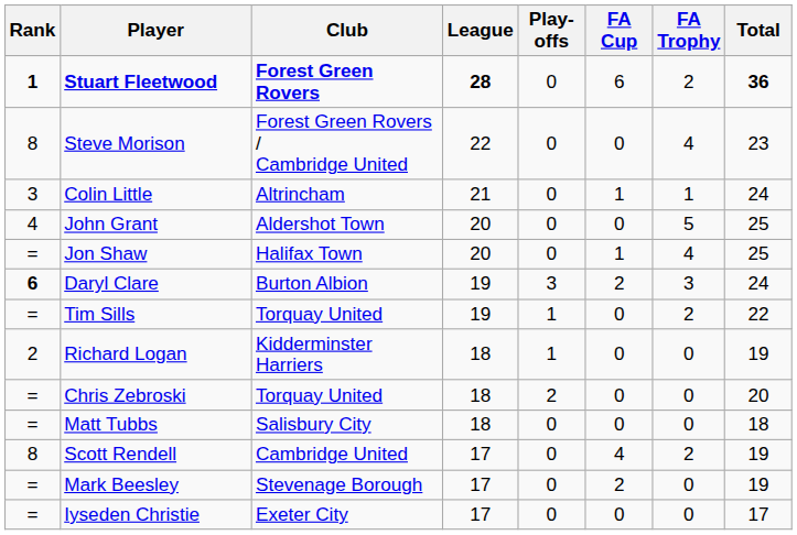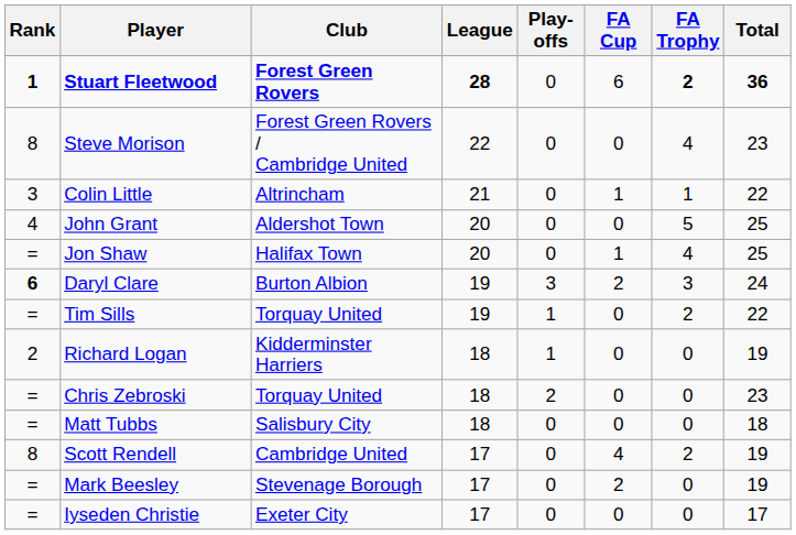 <table class="wikitable" style="text-align: center;">
 <tr>
 <th width=20>Rank</th>
 <th width=155>Player</th>
 <th width=155>Club</th>
 <th width=50>League</th>
 <th width=50>Play-offs</th>
 <th width=50><a href='#'>FA Cup</a></th>
 <th width=50><a href='#'>FA Trophy</a></th>
 <th width=50>Total</th>
 </tr>
 <tr>
 <td><strong>1</strong></td>
 <td align=left><strong><a href='#'>Stuart Fleetwood</a></strong></td>
 <td align=left><strong><a href='#'>Forest Green Rovers</a></strong></td>
 <td><strong>28</strong></td>
 <td>0</td>
 <td>6</td>
-<td>2</td>
+<td><strong>2</strong></td>
 <td><strong>36</strong></td>
 </tr>
 <tr>
 <td>8</td>
 <td align=left><a href='#'>Steve Morison</a></td>
 <td align=left><a href='#'>Forest Green Rovers</a> /<br><a href='#'>Cambridge United</a></td>
 <td>22</td>
 <td>0</td>
 <td>0</td>
 <td>4</td>
 <td>23</td>
 </tr>
 <tr>
 <td>3</td>
 <td align=left><a href='#'>Colin Little</a></td>
 <td align=left><a href='#'>Altrincham</a></td>
 <td>21</td>
 <td>0</td>
 <td>1</td>
 <td>1</td>
-<td>24</td>
+<td>22</td>
 </tr>
 <tr>
 <td>4</td>
 <td align=left><a href='#'>John Grant</a></td>
 <td align=left><a href='#'>Aldershot Town</a></td>
 <td>20</td>
 <td>0</td>
 <td>0</td>
 <td>5</td>
 <td>25</td>
 </tr>
 <tr>
 <td>=</td>
 <td align=left><a href='#'>Jon Shaw</a></td>
 <td align=left><a href='#'>Halifax Town</a></td>
 <td>20</td>
 <td>0</td>
 <td>1</td>
 <td>4</td>
 <td>25</td>
 </tr>
 <tr>
 <td><strong>6</strong></td>
 <td align=left><a href='#'>Daryl Clare</a></td>
 <td align=left><a href='#'>Burton Albion</a></td>
 <td>19</td>
 <td>3</td>
 <td>2</td>
 <td>3</td>
 <td>24</td>
 </tr>
 <tr>
 <td>=</td>
 <td align=left><a href='#'>Tim Sills</a></td>
 <td align=left><a href='#'>Torquay United</a></td>
 <td>19</td>
 <td>1</td>
 <td>0</td>
 <td>2</td>
 <td>22</td>
 </tr>
 <tr>
 <td>2</td>
 <td align=left><a href='#'>Richard Logan</a></td>
 <td align=left><a href='#'>Kidderminster Harriers</a></td>
 <td>18</td>
 <td>1</td>
 <td>0</td>
 <td>0</td>
 <td>19</td>
 </tr>
 <tr>
 <td>=</td>
 <td align=left><a href='#'>Chris Zebroski</a></td>
 <td align=left><a href='#'>Torquay United</a></td>
 <td>18</td>
 <td>2</td>
 <td>0</td>
 <td>0</td>
-<td>20</td>
+<td>23</td>
 </tr>
 <tr>
 <td>=</td>
 <td align=left><a href='#'>Matt Tubbs</a></td>
 <td align=left><a href='#'>Salisbury City</a></td>
 <td>18</td>
 <td>0</td>
 <td>0</td>
 <td>0</td>
 <td>18</td>
 </tr>
 <tr>
 <td>8</td>
 <td align=left><a href='#'>Scott Rendell</a></td>
 <td align=left><a href='#'>Cambridge United</a></td>
 <td>17</td>
 <td>0</td>
 <td>4</td>
 <td>2</td>
 <td>19</td>
 </tr>
 <tr>
 <td>=</td>
 <td align=left><a href='#'>Mark Beesley</a></td>
 <td align=left><a href='#'>Stevenage Borough</a></td>
 <td>17</td>
 <td>0</td>
 <td>2</td>
 <td>0</td>
 <td>19</td>
 </tr>
 <tr>
 <td>=</td>
 <td align=left><a href='#'>Iyseden Christie</a></td>
 <td align=left><a href='#'>Exeter City</a></td>
 <td>17</td>
 <td>0</td>
 <td>0</td>
 <td>0</td>
 <td>17</td>
 </tr>
 </table>
